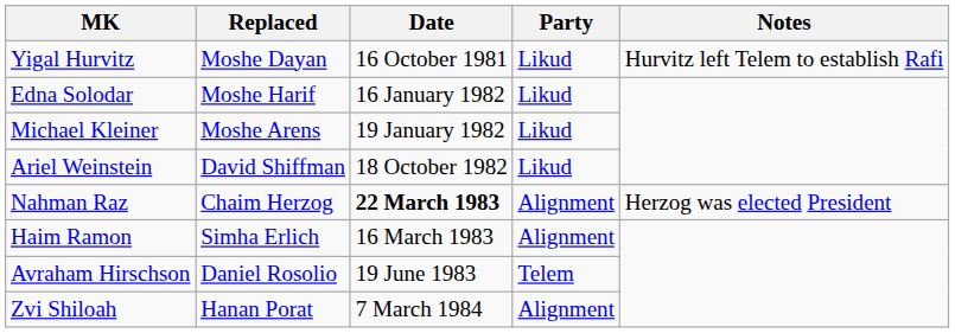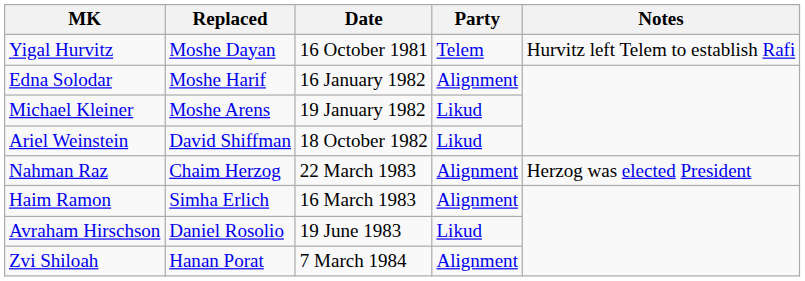 <table class="sort wikitable sortable" style="text-align:left">
 <tr>
 <th>MK</th>
 <th>Replaced</th>
 <th>Date</th>
 <th>Party</th>
 <th>Notes</th>
 </tr>
 <tr>
 <td><a href='#'>Yigal Hurvitz</a></td>
 <td><a href='#'>Moshe Dayan</a></td>
 <td>16 October 1981</td>
-<td><a href='#'>Likud</a></td>
+<td><a href='#'>Telem</a></td>
 <td>Hurvitz left Telem to establish <a href='#'>Rafi</a></td>
 </tr>
 <tr>
 <td><a href='#'>Edna Solodar</a></td>
 <td><a href='#'>Moshe Harif</a></td>
 <td>16 January 1982</td>
-<td><a href='#'>Likud</a></td>
+<td><a href='#'>Alignment</a></td>
 </tr>
 <tr>
 <td><a href='#'>Michael Kleiner</a></td>
 <td><a href='#'>Moshe Arens</a></td>
 <td>19 January 1982</td>
 <td><a href='#'>Likud</a></td>
 </tr>
 <tr>
 <td><a href='#'>Ariel Weinstein</a></td>
 <td><a href='#'>David Shiffman</a></td>
 <td>18 October 1982</td>
 <td><a href='#'>Likud</a></td>
 </tr>
 <tr>
 <td><a href='#'>Nahman Raz</a></td>
 <td><a href='#'>Chaim Herzog</a></td>
-<td><strong>22 March 1983</strong></td>
+<td>22 March 1983</td>
 <td><a href='#'>Alignment</a></td>
 <td>Herzog was <a href='#'>elected</a> <a href='#'>President</a></td>
 </tr>
 <tr>
 <td><a href='#'>Haim Ramon</a></td>
 <td><a href='#'>Simha Erlich</a></td>
 <td>16 March 1983</td>
 <td><a href='#'>Alignment</a></td>
 </tr>
 <tr>
 <td><a href='#'>Avraham Hirschson</a></td>
 <td><a href='#'>Daniel Rosolio</a></td>
 <td>19 June 1983</td>
-<td><a href='#'>Telem</a></td>
+<td><a href='#'>Likud</a></td>
 </tr>
 <tr>
 <td><a href='#'>Zvi Shiloah</a></td>
 <td><a href='#'>Hanan Porat</a></td>
 <td>7 March 1984</td>
 <td><a href='#'>Alignment</a></td>
 </tr>
 </table>
